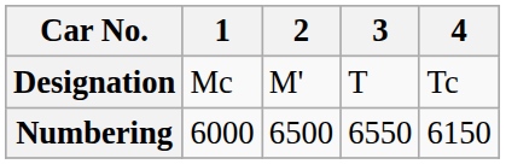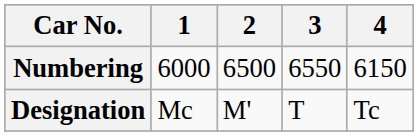 <table class="wikitable">
 <tr>
 <th>Car No.</th>
 <th>1</th>
 <th>2</th>
 <th>3</th>
 <th>4</th>
 </tr>
 <tr>
+<th>Numbering</th>
+<td>6000</td>
+<td>6500</td>
+<td>6550</td>
+<td>6150</td>
+</tr>
+<tr>
 <th>Designation</th>
 <td>Mc</td>
 <td>M'</td>
 <td>T</td>
 <td>Tc</td>
 </tr>
-<tr>
-<th>Numbering</th>
-<td>6000</td>
-<td>6500</td>
-<td>6550</td>
-<td>6150</td>
-</tr>
 </table>
